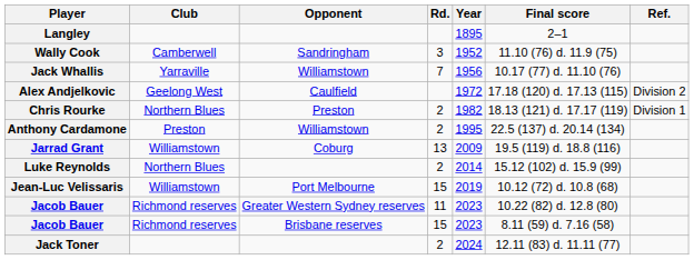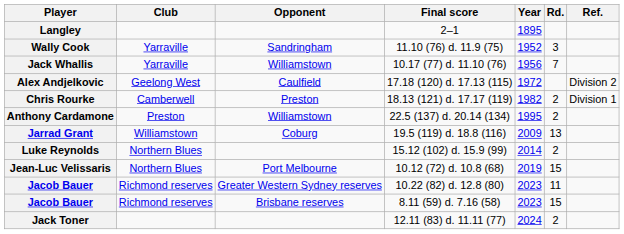 <table class="wikitable sortable plainrowheaders" style="text-align:center;">
 <tr>
 <th scope="col">Player</th>
 <th scope="col">Club</th>
 <th scope="col">Opponent</th>
+<th scope="col">Final score</th>
+<th scope="col">Year</th>
 <th scope="col">Rd.</th>
-<th scope="col">Year</th>
-<th scope="col">Final score</th>
 <th scope="col">Ref.</th>
 </tr>
 <tr>
 <th scope="row">Langley</th>
 <td></td>
 <td></td>
+<td>2–1</td>
+<td><a href='#'>1895</a></td>
 <td></td>
-<td><a href='#'>1895</a></td>
-<td>2–1</td>
 <td></td>
 </tr>
 <tr>
 <th scope="row">Wally Cook</th>
-<td><a href='#'>Camberwell</a></td>
+<td><a href='#'>Yarraville</a></td>
 <td><a href='#'>Sandringham</a></td>
+<td>11.10 (76) d. 11.9 (75)</td>
+<td><a href='#'>1952</a></td>
 <td>3</td>
-<td><a href='#'>1952</a></td>
-<td>11.10 (76) d. 11.9 (75)</td>
 <td></td>
 </tr>
 <tr>
 <th scope="row">Jack Whallis</th>
 <td><a href='#'>Yarraville</a></td>
 <td><a href='#'>Williamstown</a></td>
+<td>10.17 (77) d. 11.10 (76)</td>
+<td><a href='#'>1956</a></td>
 <td>7</td>
-<td><a href='#'>1956</a></td>
-<td>10.17 (77) d. 11.10 (76)</td>
 <td></td>
 </tr>
 <tr>
 <th scope="row">Alex Andjelkovic</th>
 <td><a href='#'>Geelong West</a></td>
 <td><a href='#'>Caulfield</a></td>
+<td>17.18 (120) d. 17.13 (115)</td>
+<td><a href='#'>1972</a></td>
 <td></td>
-<td><a href='#'>1972</a></td>
-<td>17.18 (120) d. 17.13 (115)</td>
 <td>Division 2</td>
 </tr>
 <tr>
 <th scope="row">Chris Rourke</th>
-<td><a href='#'>Northern Blues</a></td>
+<td><a href='#'>Camberwell</a></td>
 <td><a href='#'>Preston</a></td>
+<td>18.13 (121) d. 17.17 (119)</td>
+<td><a href='#'>1982</a></td>
 <td>2</td>
-<td><a href='#'>1982</a></td>
-<td>18.13 (121) d. 17.17 (119)</td>
 <td>Division 1</td>
 </tr>
 <tr>
 <th scope="row">Anthony Cardamone</th>
 <td><a href='#'>Preston</a></td>
 <td><a href='#'>Williamstown</a></td>
+<td>22.5 (137) d. 20.14 (134)</td>
+<td><a href='#'>1995</a></td>
 <td>2</td>
-<td><a href='#'>1995</a></td>
-<td>22.5 (137) d. 20.14 (134)</td>
 <td></td>
 </tr>
 <tr>
 <th scope="row"><a href='#'>Jarrad Grant</a></th>
 <td><a href='#'>Williamstown</a></td>
 <td><a href='#'>Coburg</a></td>
+<td>19.5 (119) d. 18.8 (116)</td>
+<td><a href='#'>2009</a></td>
 <td>13</td>
-<td><a href='#'>2009</a></td>
-<td>19.5 (119) d. 18.8 (116)</td>
 <td></td>
 </tr>
 <tr>
 <th scope="row">Luke Reynolds</th>
 <td><a href='#'>Northern Blues</a></td>
 <td></td>
+<td>15.12 (102) d. 15.9 (99)</td>
+<td><a href='#'>2014</a></td>
 <td>2</td>
-<td><a href='#'>2014</a></td>
-<td>15.12 (102) d. 15.9 (99)</td>
 <td></td>
 </tr>
 <tr da>
 <th scope="row">Jean-Luc Velissaris</th>
-<td><a href='#'>Williamstown</a></td>
+<td><a href='#'>Northern Blues</a></td>
 <td><a href='#'>Port Melbourne</a></td>
+<td>10.12 (72) d. 10.8 (68)</td>
+<td><a href='#'>2019</a></td>
 <td>15</td>
-<td><a href='#'>2019</a></td>
-<td>10.12 (72) d. 10.8 (68)</td>
 <td></td>
 </tr>
 <tr>
 <th scope="row"><a href='#'>Jacob Bauer</a></th>
 <td><a href='#'>Richmond reserves</a></td>
 <td><a href='#'>Greater Western Sydney reserves</a></td>
+<td>10.22 (82) d. 12.8 (80)</td>
+<td><a href='#'>2023</a></td>
 <td>11</td>
-<td><a href='#'>2023</a></td>
-<td>10.22 (82) d. 12.8 (80)</td>
 <td></td>
 </tr>
 <tr>
 <th scope="row"><a href='#'>Jacob Bauer</a></th>
 <td><a href='#'>Richmond reserves</a></td>
 <td><a href='#'>Brisbane reserves</a></td>
+<td>8.11 (59) d. 7.16 (58)</td>
+<td><a href='#'>2023</a></td>
 <td>15</td>
-<td><a href='#'>2023</a></td>
-<td>8.11 (59) d. 7.16 (58)</td>
 <td></td>
 </tr>
 <tr>
 <th scope="row">Jack Toner</th>
 <td></td>
 <td></td>
+<td>12.11 (83) d. 11.11 (77)</td>
+<td><a href='#'>2024</a></td>
 <td>2</td>
-<td><a href='#'>2024</a></td>
-<td>12.11 (83) d. 11.11 (77)</td>
 <td></td>
 </tr>
 </table>
